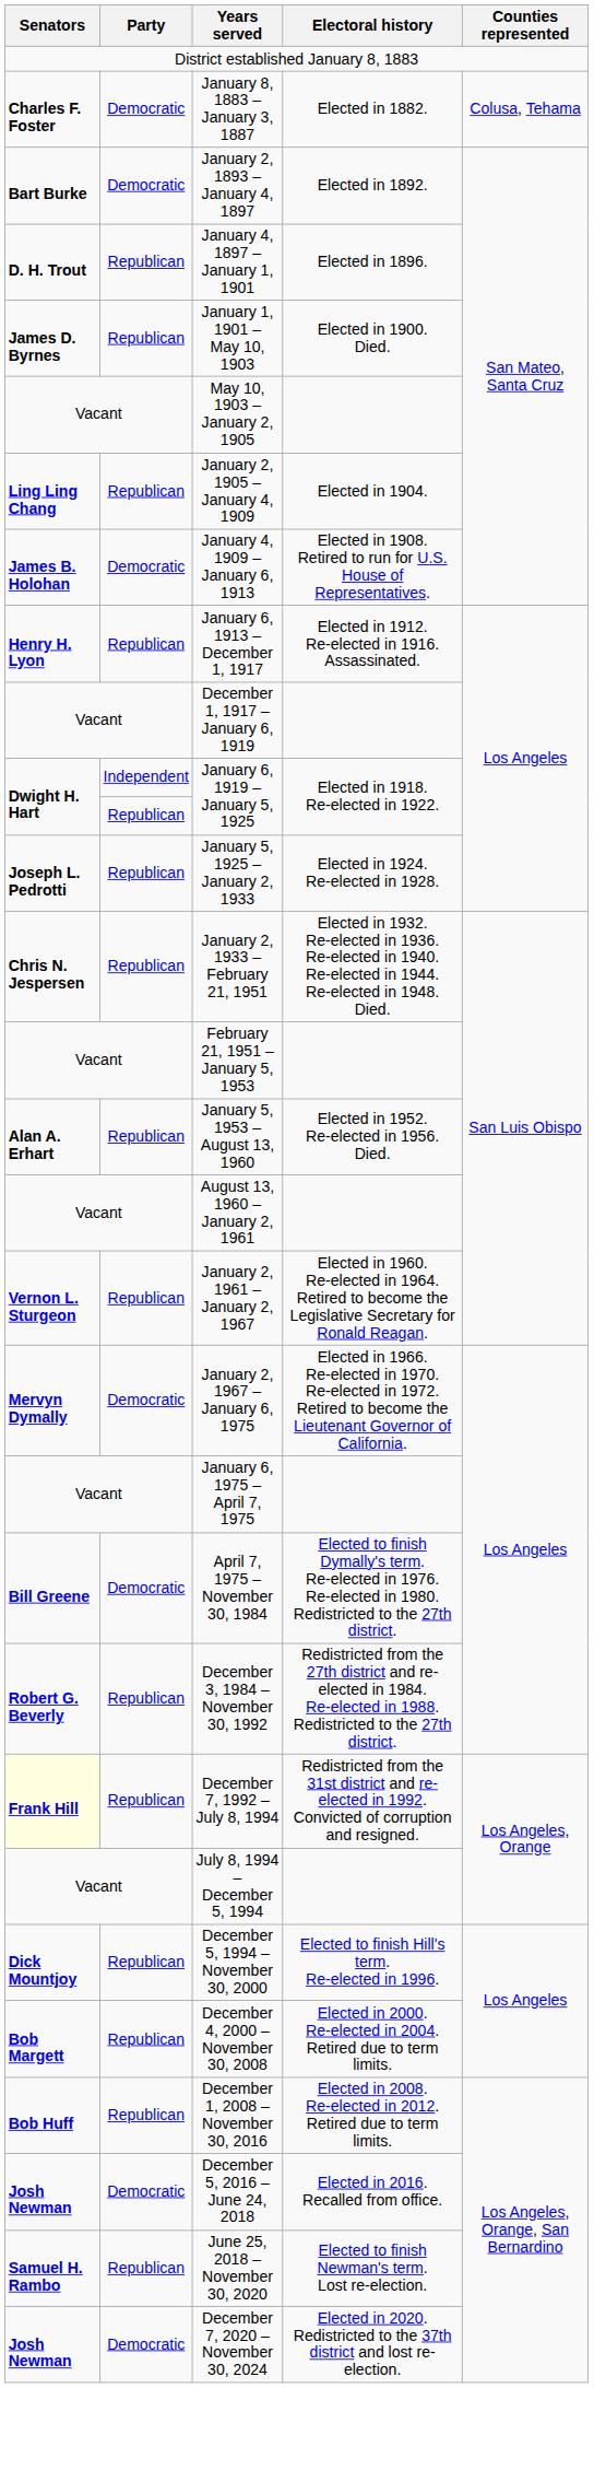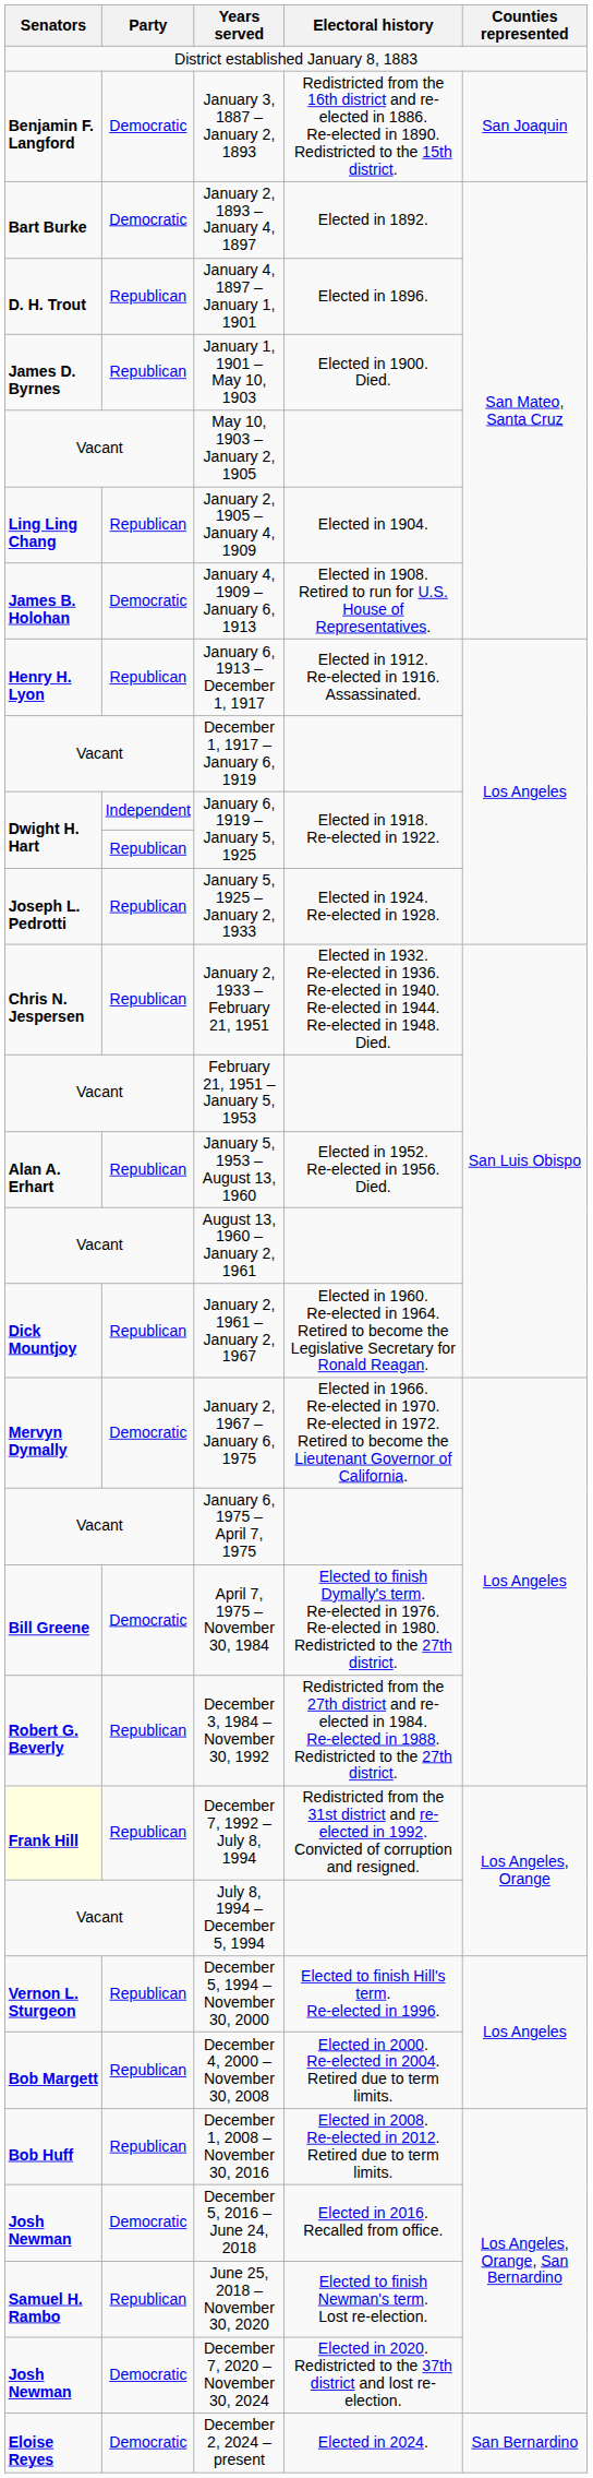 <table class=wikitable style="text-align:center">
 <tr>
 <th>Senators</th>
 <th>Party</th>
 <th>Years served</th>
 <th>Electoral history</th>
 <th>Counties represented</th>
 </tr>
 <tr>
 <td colspan=5>District established January 8, 1883</td>
 </tr>
 <tr>
-<td align=left> <br> <strong>Charles F. Foster</strong><br> </td>
+<td align=left> <br> <strong>Benjamin F. Langford</strong> <br> </td>
 <td><a href='#'>Democratic</a></td>
-<td>January 8, 1883 – <br>January 3, 1887</td>
-<td>Elected in 1882. <br> </td>
-<td><a href='#'>Colusa</a>, <a href='#'>Tehama</a></td>
+<td>January 3, 1887 – <br>January 2, 1893</td>
+<td>Redistricted from the <a href='#'>16th district</a> and re-elected in 1886. <br> Re-elected in 1890. <br> Redistricted to the <a href='#'>15th district</a>.</td>
+<td><a href='#'>San Joaquin</a></td>
 </tr>
 <tr>
 <td align=left> <br> <strong>Bart Burke</strong><br></td>
 <td><a href='#'>Democratic</a></td>
 <td>January 2, 1893 – <br>January 4, 1897</td>
 <td>Elected in 1892. <br> </td>
 <td rowspan="6"><a href='#'>San Mateo</a>, <a href='#'>Santa Cruz</a></td>
 </tr>
 <tr>
 <td align=left> <br><strong>D. H. Trout</strong><br></td>
 <td><a href='#'>Republican</a></td>
 <td>January 4, 1897 – <br>January 1, 1901</td>
 <td>Elected in 1896. <br> </td>
 </tr>
 <tr>
 <td align=left> <br><strong>James D. Byrnes</strong><br></td>
 <td><a href='#'>Republican</a></td>
 <td>January 1, 1901 – <br>May 10, 1903</td>
 <td>Elected in 1900. <br> Died.</td>
 </tr>
 <tr>
 <td colspan="2">Vacant</td>
 <td>May 10, 1903 – <br> January 2, 1905</td>
 <td></td>
 </tr>
 <tr>
 <td align=left> <br> <strong><a href='#'>Ling Ling Chang</a></strong> <br> </td>
 <td><a href='#'>Republican</a></td>
 <td>January 2, 1905 – <br>January 4, 1909</td>
 <td>Elected in 1904. <br> </td>
 </tr>
 <tr>
 <td align=left> <br><strong><a href='#'>James B. Holohan</a></strong> <br> </td>
 <td><a href='#'>Democratic</a></td>
 <td>January 4, 1909 – <br>January 6, 1913</td>
 <td>Elected in 1908. <br> Retired to run for <a href='#'>U.S. House of Representatives</a>.</td>
 </tr>
 <tr>
 <td align=left> <br> <strong><a href='#'>Henry H. Lyon</a></strong> <br> </td>
 <td><a href='#'>Republican</a></td>
 <td>January 6, 1913 – <br>December 1, 1917</td>
 <td>Elected in 1912. <br> Re-elected in 1916. <br> Assassinated.</td>
 <td rowspan="5"><a href='#'>Los Angeles</a></td>
 </tr>
 <tr>
 <td colspan="2">Vacant</td>
 <td>December 1, 1917 – <br> January 6, 1919</td>
 <td></td>
 </tr>
 <tr>
 <td rowspan=2 align=left> <br><strong>Dwight H. Hart</strong><br></td>
 <td><a href='#'>Independent</a></td>
 <td rowspan=2>January 6, 1919 – <br>January 5, 1925</td>
 <td rowspan=2>Elected in 1918. <br> Re-elected in 1922. <br> </td>
 </tr>
 <tr>
 <td><a href='#'>Republican</a></td>
 </tr>
 <tr>
 <td align=left> <br> <strong>Joseph L. Pedrotti</strong><br></td>
 <td><a href='#'>Republican</a></td>
 <td>January 5, 1925 – <br>January 2, 1933</td>
 <td>Elected in 1924. <br> Re-elected in 1928. <br> </td>
 </tr>
 <tr>
 <td align=left> <br> <strong>Chris N. Jespersen</strong><br></td>
 <td><a href='#'>Republican</a></td>
 <td>January 2, 1933 – <br>February 21, 1951</td>
 <td>Elected in 1932. <br> Re-elected in 1936. <br> Re-elected in 1940. <br> Re-elected in 1944. <br> Re-elected in 1948. <br> Died.</td>
 <td rowspan="5"><a href='#'>San Luis Obispo</a></td>
 </tr>
 <tr>
 <td colspan="2">Vacant</td>
 <td>February 21, 1951 – <br> January 5, 1953</td>
 <td></td>
 </tr>
 <tr>
 <td align=left> <br> <strong>Alan A. Erhart</strong><br></td>
 <td><a href='#'>Republican</a></td>
 <td>January 5, 1953 – <br>August 13, 1960</td>
 <td>Elected in 1952. <br> Re-elected in 1956. <br> Died.</td>
 </tr>
 <tr>
 <td colspan="2">Vacant</td>
 <td>August 13, 1960 – <br> January 2, 1961</td>
 <td></td>
 </tr>
 <tr>
-<td align=left> <br> <strong><a href='#'>Vernon L. Sturgeon</a></strong> <br> </td>
+<td align=left> <br> <strong><a href='#'>Dick Mountjoy</a></strong> <br> </td>
 <td><a href='#'>Republican</a></td>
 <td>January 2, 1961 – <br>January 2, 1967</td>
 <td>Elected in 1960. <br> Re-elected in 1964. <br> Retired to become the Legislative Secretary for <a href='#'>Ronald Reagan</a>.</td>
 </tr>
 <tr>
 <td align=left> <br> <strong><a href='#'>Mervyn Dymally</a></strong> <br> </td>
 <td><a href='#'>Democratic</a></td>
 <td>January 2, 1967 –  <br> January 6, 1975</td>
 <td>Elected in 1966. <br> Re-elected in 1970. <br> Re-elected in 1972. <br> Retired to become the <a href='#'>Lieutenant Governor of California</a>.</td>
 <td rowspan="4"><a href='#'>Los Angeles</a></td>
 </tr>
 <tr>
 <td colspan="2">Vacant</td>
 <td>January 6, 1975 – <br> April 7, 1975</td>
 <td></td>
 </tr>
 <tr>
 <td align=left> <br> <strong><a href='#'>Bill Greene</a></strong> <br> </td>
 <td><a href='#'>Democratic</a></td>
 <td>April 7, 1975 – <br>November 30, 1984</td>
 <td><a href='#'>Elected to finish Dymally's term</a>. <br> Re-elected in 1976. <br> Re-elected in 1980. <br> Redistricted to the <a href='#'>27th district</a>.</td>
 </tr>
 <tr>
 <td align=left> <br> <strong><a href='#'>Robert G. Beverly</a></strong> <br> </td>
 <td><a href='#'>Republican</a></td>
 <td>December 3, 1984 – <br>November 30, 1992</td>
 <td>Redistricted from the <a href='#'>27th district</a> and re-elected in 1984. <br> <a href='#'>Re-elected in 1988</a>. <br> Redistricted to the <a href='#'>27th district</a>.</td>
 </tr>
 <tr>
 <td align=left style="background: lightyellow;"><br><strong><a href='#'>Frank Hill</a></strong> <br> </td>
 <td><a href='#'>Republican</a></td>
 <td>December 7, 1992 – <br>July 8, 1994</td>
 <td>Redistricted from the <a href='#'>31st district</a> and <a href='#'>re-elected in 1992</a>. <br> Convicted of corruption and resigned.</td>
 <td rowspan=2><a href='#'>Los Angeles</a>, <a href='#'>Orange</a></td>
 </tr>
 <tr>
 <td colspan="2">Vacant</td>
 <td>July 8, 1994 – <br> December 5, 1994</td>
 <td></td>
 </tr>
 <tr>
-<td align=left> <br> <strong><a href='#'>Dick Mountjoy</a></strong> <br> </td>
+<td align=left> <br> <strong><a href='#'>Vernon L. Sturgeon</a></strong> <br> </td>
 <td><a href='#'>Republican</a></td>
 <td>December 5, 1994 – <br>November 30, 2000</td>
 <td><a href='#'>Elected to finish Hill's term</a>. <br> <a href='#'>Re-elected in 1996</a>. <br> </td>
 <td rowspan="2"><a href='#'>Los Angeles</a></td>
 </tr>
 <tr>
 <td align=left><br><strong><a href='#'>Bob Margett</a></strong> <br> </td>
 <td><a href='#'>Republican</a></td>
 <td>December 4, 2000 – <br>November 30, 2008</td>
 <td><a href='#'>Elected in 2000</a>. <br> <a href='#'>Re-elected in 2004</a>. <br> Retired due to term limits.</td>
 </tr>
 <tr>
 <td align=left> <br> <strong><a href='#'>Bob Huff</a></strong> <br> </td>
 <td><a href='#'>Republican</a></td>
 <td>December 1, 2008 – <br> November 30, 2016</td>
 <td><a href='#'>Elected in 2008</a>. <br> <a href='#'>Re-elected in 2012</a>. <br> Retired due to term limits.</td>
 <td rowspan="4"><a href='#'>Los Angeles</a>, <a href='#'>Orange</a>, <a href='#'>San Bernardino</a></td>
 </tr>
 <tr>
 <td align=left> <br> <strong><a href='#'>Josh Newman</a></strong> <br> </td>
 <td><a href='#'>Democratic</a></td>
 <td>December 5, 2016 – <br> June 24, 2018</td>
 <td><a href='#'>Elected in 2016</a>. <br> Recalled from office.</td>
 </tr>
 <tr>
 <td align=left> <br><strong><a href='#'>Samuel H. Rambo</a></strong> <br> </td>
 <td><a href='#'>Republican</a></td>
 <td>June 25, 2018 – <br> November 30, 2020</td>
 <td><a href='#'>Elected to finish Newman's term</a>. <br> Lost re-election.</td>
 </tr>
 <tr>
 <td align=left> <br> <strong><a href='#'>Josh Newman</a></strong> <br> </td>
 <td><a href='#'>Democratic</a></td>
 <td>December 7, 2020 – <br> November 30, 2024</td>
 <td><a href='#'>Elected in 2020</a>. <br> Redistricted to the <a href='#'>37th district</a> and lost re-election.</td>
 </tr>
+<tr>
+<td align=left> <br> <strong><a href='#'>Eloise Reyes</a></strong> <br> </td>
+<td><a href='#'>Democratic</a></td>
+<td>December 2, 2024 – <br> present</td>
+<td><a href='#'>Elected in 2024</a>.</td>
+<td><a href='#'>San Bernardino</a></td>
+</tr>
 </table>
